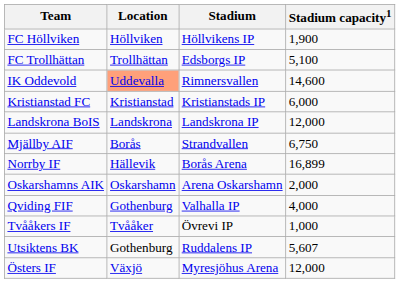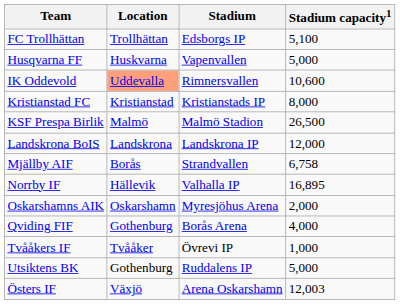 <table class="wikitable sortable" border="1">
 <tr>
 <th>Team</th>
 <th>Location</th>
 <th>Stadium</th>
 <th>Stadium capacity<sup>1</sup></th>
 </tr>
 <tr>
-<td><a href='#'>FC Höllviken</a></td>
-<td><a href='#'>Höllviken</a></td>
-<td><a href='#'>Höllvikens IP</a></td>
-<td>1,900</td>
-</tr>
-<tr>
 <td><a href='#'>FC Trollhättan</a></td>
 <td><a href='#'>Trollhättan</a></td>
 <td><a href='#'>Edsborgs IP</a></td>
 <td>5,100</td>
 </tr>
 <tr>
+<td><a href='#'>Husqvarna FF</a></td>
+<td><a href='#'>Huskvarna</a></td>
+<td><a href='#'>Vapenvallen</a></td>
+<td>5,000</td>
+</tr>
+<tr>
 <td><a href='#'>IK Oddevold</a></td>
 <td style="background: lightsalmon;"><a href='#'>Uddevalla</a></td>
 <td><a href='#'>Rimnersvallen</a></td>
-<td>14,600</td>
+<td>10,600</td>
 </tr>
 <tr>
 <td><a href='#'>Kristianstad FC</a></td>
 <td><a href='#'>Kristianstad</a></td>
 <td><a href='#'>Kristianstads IP</a></td>
-<td>6,000</td>
+<td>8,000</td>
+</tr>
+<tr>
+<td><a href='#'>KSF Prespa Birlik</a></td>
+<td><a href='#'>Malmö</a></td>
+<td><a href='#'>Malmö Stadion</a></td>
+<td>26,500</td>
 </tr>
 <tr>
 <td><a href='#'>Landskrona BoIS</a></td>
 <td><a href='#'>Landskrona</a></td>
 <td><a href='#'>Landskrona IP</a></td>
 <td>12,000</td>
 </tr>
 <tr>
 <td><a href='#'>Mjällby AIF</a></td>
 <td><a href='#'>Borås</a></td>
 <td><a href='#'>Strandvallen</a></td>
-<td>6,750</td>
+<td>6,758</td>
 </tr>
 <tr>
 <td><a href='#'>Norrby IF</a></td>
 <td><a href='#'>Hällevik</a></td>
-<td><a href='#'>Borås Arena</a></td>
-<td>16,899</td>
+<td><a href='#'>Valhalla IP</a></td>
+<td>16,895</td>
 </tr>
 <tr>
 <td><a href='#'>Oskarshamns AIK</a></td>
 <td><a href='#'>Oskarshamn</a></td>
-<td><a href='#'>Arena Oskarshamn</a></td>
+<td><a href='#'>Myresjöhus Arena</a></td>
 <td>2,000</td>
 </tr>
 <tr>
 <td><a href='#'>Qviding FIF</a></td>
 <td><a href='#'>Gothenburg</a></td>
-<td><a href='#'>Valhalla IP</a></td>
+<td><a href='#'>Borås Arena</a></td>
 <td>4,000</td>
 </tr>
 <tr>
 <td><a href='#'>Tvååkers IF</a></td>
 <td><a href='#'>Tvååker</a></td>
 <td>Övrevi IP</td>
 <td>1,000</td>
 </tr>
 <tr>
 <td><a href='#'>Utsiktens BK</a></td>
 <td>Gothenburg</td>
 <td><a href='#'>Ruddalens IP</a></td>
-<td>5,607</td>
+<td>5,000</td>
 </tr>
 <tr>
 <td><a href='#'>Östers IF</a></td>
 <td><a href='#'>Växjö</a></td>
-<td><a href='#'>Myresjöhus Arena</a></td>
-<td>12,000</td>
+<td><a href='#'>Arena Oskarshamn</a></td>
+<td>12,003</td>
 </tr>
 </table>
